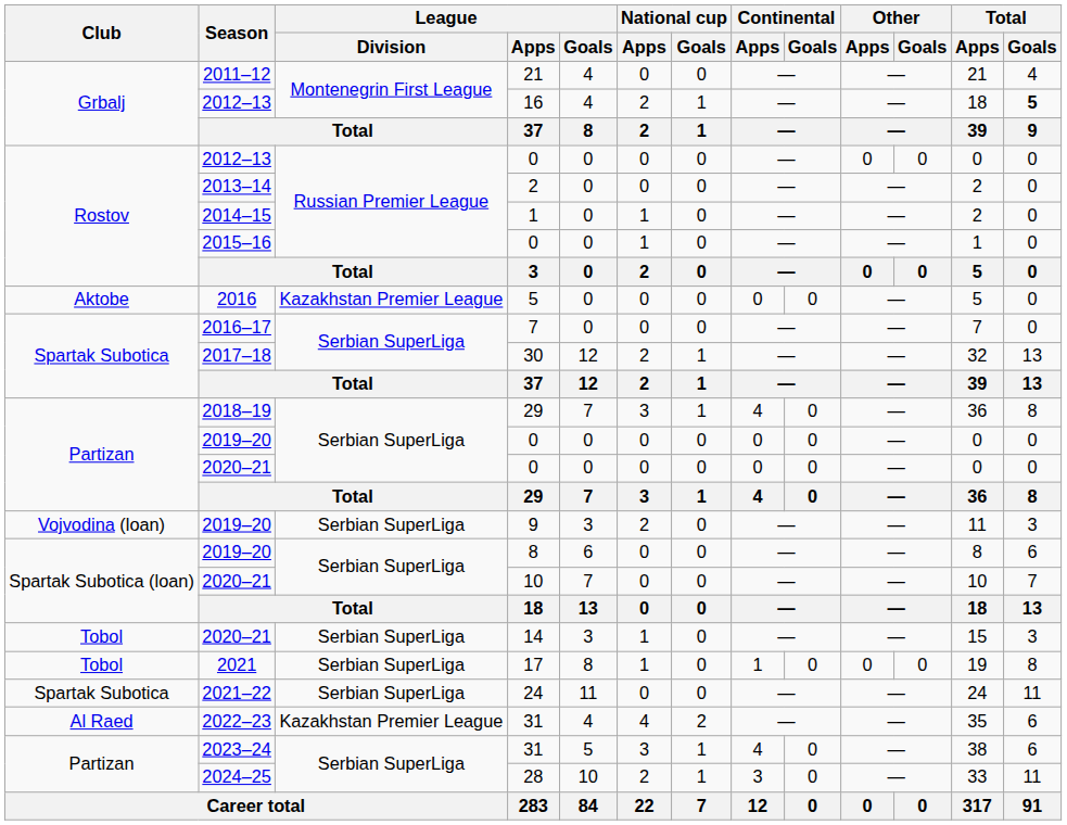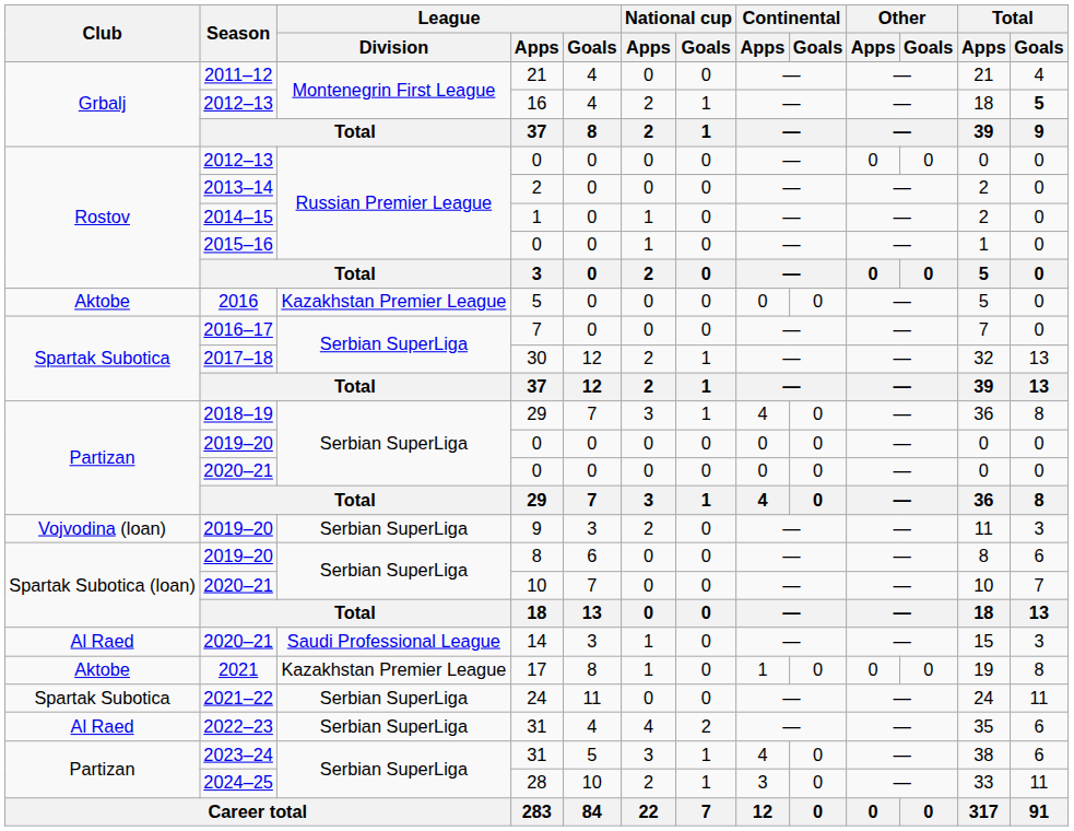 <table class="wikitable" style="text-align:center">
 <tr>
 <th rowspan="2">Club</th>
 <th rowspan="2">Season</th>
 <th colspan="3">League</th>
 <th colspan="2">National cup</th>
 <th colspan="2">Continental</th>
 <th colspan="2">Other</th>
 <th colspan="2">Total</th>
 </tr>
 <tr>
 <th>Division</th>
 <th>Apps</th>
 <th>Goals</th>
 <th>Apps</th>
 <th>Goals</th>
 <th>Apps</th>
 <th>Goals</th>
 <th>Apps</th>
 <th>Goals</th>
 <th>Apps</th>
 <th>Goals</th>
 </tr>
 <tr>
 <td rowspan="3"><a href='#'>Grbalj</a></td>
 <td><a href='#'>2011–12</a></td>
 <td rowspan="2"><a href='#'>Montenegrin First League</a></td>
 <td>21</td>
 <td>4</td>
 <td>0</td>
 <td>0</td>
 <td colspan="2">—</td>
 <td colspan="2">—</td>
 <td>21</td>
 <td>4</td>
 </tr>
 <tr>
 <td><a href='#'>2012–13</a></td>
 <td>16</td>
 <td>4</td>
 <td>2</td>
 <td>1</td>
 <td colspan="2">—</td>
 <td colspan="2">—</td>
 <td>18</td>
 <td><strong>5</strong></td>
 </tr>
 <tr>
 <th colspan="2">Total</th>
 <th>37</th>
 <th>8</th>
 <th>2</th>
 <th>1</th>
 <th colspan="2">—</th>
 <th colspan="2">—</th>
 <th>39</th>
 <th>9</th>
 </tr>
 <tr>
 <td rowspan="5"><a href='#'>Rostov</a></td>
 <td><a href='#'>2012–13</a></td>
 <td rowspan="4"><a href='#'>Russian Premier League</a></td>
 <td>0</td>
 <td>0</td>
 <td>0</td>
 <td>0</td>
 <td colspan="2">—</td>
 <td>0</td>
 <td>0</td>
 <td>0</td>
 <td>0</td>
 </tr>
 <tr>
 <td><a href='#'>2013–14</a></td>
 <td>2</td>
 <td>0</td>
 <td>0</td>
 <td>0</td>
 <td colspan="2">—</td>
 <td colspan="2">—</td>
 <td>2</td>
 <td>0</td>
 </tr>
 <tr>
 <td><a href='#'>2014–15</a></td>
 <td>1</td>
 <td>0</td>
 <td>1</td>
 <td>0</td>
 <td colspan="2">—</td>
 <td colspan="2">—</td>
 <td>2</td>
 <td>0</td>
 </tr>
 <tr>
 <td><a href='#'>2015–16</a></td>
 <td>0</td>
 <td>0</td>
 <td>1</td>
 <td>0</td>
 <td colspan="2">—</td>
 <td colspan="2">—</td>
 <td>1</td>
 <td>0</td>
 </tr>
 <tr>
 <th colspan="2">Total</th>
 <th>3</th>
 <th>0</th>
 <th>2</th>
 <th>0</th>
 <th colspan="2">—</th>
 <th>0</th>
 <th>0</th>
 <th>5</th>
 <th>0</th>
 </tr>
 <tr>
 <td><a href='#'>Aktobe</a></td>
 <td><a href='#'>2016</a></td>
 <td><a href='#'>Kazakhstan Premier League</a></td>
 <td>5</td>
 <td>0</td>
 <td>0</td>
 <td>0</td>
 <td>0</td>
 <td>0</td>
 <td colspan="2">—</td>
 <td>5</td>
 <td>0</td>
 </tr>
 <tr>
 <td rowspan="3"><a href='#'>Spartak Subotica</a></td>
 <td><a href='#'>2016–17</a></td>
 <td rowspan="2"><a href='#'>Serbian SuperLiga</a></td>
 <td>7</td>
 <td>0</td>
 <td>0</td>
 <td>0</td>
 <td colspan="2">—</td>
 <td colspan="2">—</td>
 <td>7</td>
 <td>0</td>
 </tr>
 <tr>
 <td><a href='#'>2017–18</a></td>
 <td>30</td>
 <td>12</td>
 <td>2</td>
 <td>1</td>
 <td colspan="2">—</td>
 <td colspan="2">—</td>
 <td>32</td>
 <td>13</td>
 </tr>
 <tr>
 <th colspan="2">Total</th>
 <th>37</th>
 <th>12</th>
 <th>2</th>
 <th>1</th>
 <th colspan="2">—</th>
 <th colspan="2">—</th>
 <th>39</th>
 <th>13</th>
 </tr>
 <tr>
 <td rowspan="4"><a href='#'>Partizan</a></td>
 <td><a href='#'>2018–19</a></td>
 <td rowspan="3">Serbian SuperLiga</td>
 <td>29</td>
 <td>7</td>
 <td>3</td>
 <td>1</td>
 <td>4</td>
 <td>0</td>
 <td colspan="2">—</td>
 <td>36</td>
 <td>8</td>
 </tr>
 <tr>
 <td><a href='#'>2019–20</a></td>
 <td>0</td>
 <td>0</td>
 <td>0</td>
 <td>0</td>
 <td>0</td>
 <td>0</td>
 <td colspan="2">—</td>
 <td>0</td>
 <td>0</td>
 </tr>
 <tr>
 <td><a href='#'>2020–21</a></td>
 <td>0</td>
 <td>0</td>
 <td>0</td>
 <td>0</td>
 <td>0</td>
 <td>0</td>
 <td colspan="2">—</td>
 <td>0</td>
 <td>0</td>
 </tr>
 <tr>
 <th colspan="2">Total</th>
 <th>29</th>
 <th>7</th>
 <th>3</th>
 <th>1</th>
 <th>4</th>
 <th>0</th>
 <th colspan="2">—</th>
 <th>36</th>
 <th>8</th>
 </tr>
 <tr>
 <td><a href='#'>Vojvodina</a> (loan)</td>
 <td><a href='#'>2019–20</a></td>
 <td>Serbian SuperLiga</td>
 <td>9</td>
 <td>3</td>
 <td>2</td>
 <td>0</td>
 <td colspan="2">—</td>
 <td colspan="2">—</td>
 <td>11</td>
 <td>3</td>
 </tr>
 <tr>
 <td rowspan="3">Spartak Subotica (loan)</td>
 <td><a href='#'>2019–20</a></td>
 <td rowspan="2">Serbian SuperLiga</td>
 <td>8</td>
 <td>6</td>
 <td>0</td>
 <td>0</td>
 <td colspan="2">—</td>
 <td colspan="2">—</td>
 <td>8</td>
 <td>6</td>
 </tr>
 <tr>
 <td><a href='#'>2020–21</a></td>
 <td>10</td>
 <td>7</td>
 <td>0</td>
 <td>0</td>
 <td colspan="2">—</td>
 <td colspan="2">—</td>
 <td>10</td>
 <td>7</td>
 </tr>
 <tr>
 <th colspan="2">Total</th>
 <th>18</th>
 <th>13</th>
 <th>0</th>
 <th>0</th>
 <th colspan="2">—</th>
 <th colspan="2">—</th>
 <th>18</th>
 <th>13</th>
 </tr>
 <tr>
-<td><a href='#'>Tobol</a></td>
+<td><a href='#'>Al Raed</a></td>
 <td><a href='#'>2020–21</a></td>
-<td>Serbian SuperLiga</td>
+<td><a href='#'>Saudi Professional League</a></td>
 <td>14</td>
 <td>3</td>
 <td>1</td>
 <td>0</td>
 <td colspan="2">—</td>
 <td colspan="2">—</td>
 <td>15</td>
 <td>3</td>
 </tr>
 <tr>
-<td><a href='#'>Tobol</a></td>
+<td><a href='#'>Aktobe</a></td>
 <td><a href='#'>2021</a></td>
-<td>Serbian SuperLiga</td>
+<td>Kazakhstan Premier League</td>
 <td>17</td>
 <td>8</td>
 <td>1</td>
 <td>0</td>
 <td>1</td>
 <td>0</td>
 <td>0</td>
 <td>0</td>
 <td>19</td>
 <td>8</td>
 </tr>
 <tr>
 <td>Spartak Subotica</td>
 <td><a href='#'>2021–22</a></td>
 <td>Serbian SuperLiga</td>
 <td>24</td>
 <td>11</td>
 <td>0</td>
 <td>0</td>
 <td colspan="2">—</td>
 <td colspan="2">—</td>
 <td>24</td>
 <td>11</td>
 </tr>
 <tr>
 <td><a href='#'>Al Raed</a></td>
 <td><a href='#'>2022–23</a></td>
-<td>Kazakhstan Premier League</td>
+<td>Serbian SuperLiga</td>
 <td>31</td>
 <td>4</td>
 <td>4</td>
 <td>2</td>
 <td colspan="2">—</td>
 <td colspan="2">—</td>
 <td>35</td>
 <td>6</td>
 </tr>
 <tr>
 <td rowspan="2">Partizan</td>
 <td><a href='#'>2023–24</a></td>
 <td rowspan="2">Serbian SuperLiga</td>
 <td>31</td>
 <td>5</td>
 <td>3</td>
 <td>1</td>
 <td>4</td>
 <td>0</td>
 <td colspan="2">—</td>
 <td>38</td>
 <td>6</td>
 </tr>
 <tr>
 <td><a href='#'>2024–25</a></td>
 <td>28</td>
 <td>10</td>
 <td>2</td>
 <td>1</td>
 <td>3</td>
 <td>0</td>
 <td colspan="2">—</td>
 <td>33</td>
 <td>11</td>
 </tr>
 <tr>
 <th colspan="3">Career total</th>
 <th>283</th>
 <th>84</th>
 <th>22</th>
 <th>7</th>
 <th>12</th>
 <th>0</th>
 <th>0</th>
 <th>0</th>
 <th>317</th>
 <th>91</th>
 </tr>
 </table>
